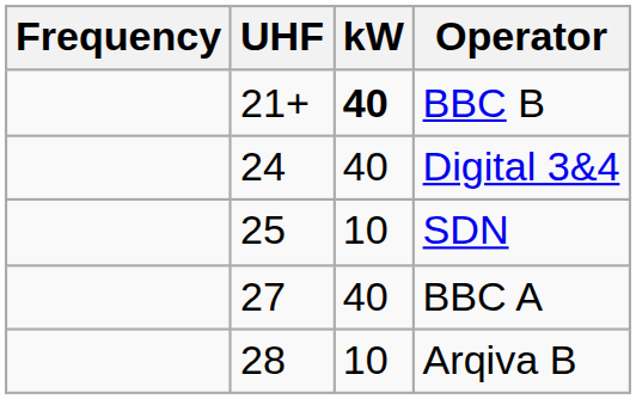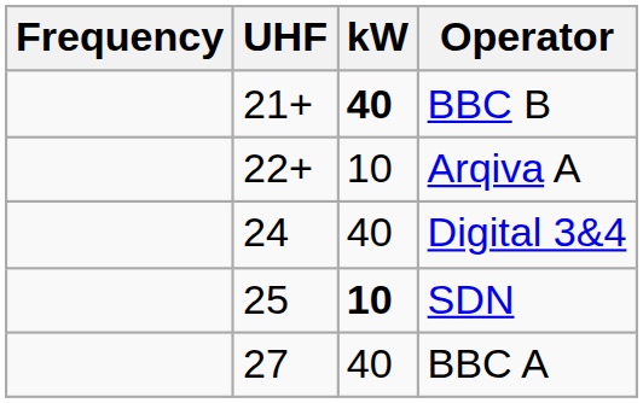 <table class="wikitable sortable">
 <tr>
 <th>Frequency</th>
 <th>UHF</th>
 <th>kW</th>
 <th>Operator</th>
 </tr>
 <tr>
 <td></td>
 <td>21+</td>
 <td><strong>40</strong></td>
 <td><a href='#'>BBC</a> B</td>
 </tr>
 <tr>
 <td></td>
+<td>22+</td>
+<td>10</td>
+<td><a href='#'>Arqiva</a> A</td>
+</tr>
+<tr>
+<td></td>
 <td>24</td>
 <td>40</td>
 <td><a href='#'>Digital 3&4</a></td>
 </tr>
 <tr>
 <td></td>
 <td>25</td>
-<td>10</td>
+<td><strong>10</strong></td>
 <td><a href='#'>SDN</a></td>
 </tr>
 <tr>
 <td></td>
 <td>27</td>
 <td>40</td>
 <td>BBC A</td>
 </tr>
-<tr>
-<td></td>
-<td>28</td>
-<td>10</td>
-<td>Arqiva B</td>
-</tr>
 </table>
